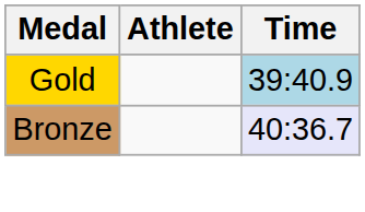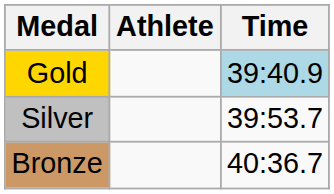 <table class="wikitable">
 <tr>
 <th>Medal</th>
 <th>Athlete</th>
 <th>Time</th>
 </tr>
 <tr>
 <td style="text-align:center;background-color:gold;">Gold</td>
 <td></td>
 <td style="background: lightblue;">39:40.9</td>
 </tr>
 <tr>
+<td style="text-align:center;background-color:silver;">Silver</td>
+<td></td>
+<td>39:53.7</td>
+</tr>
+<tr>
 <td style="text-align:center;background-color:#CC9966;">Bronze</td>
 <td></td>
-<td style="background: lavender;">40:36.7</td>
+<td>40:36.7</td>
 </tr>
 </table>
